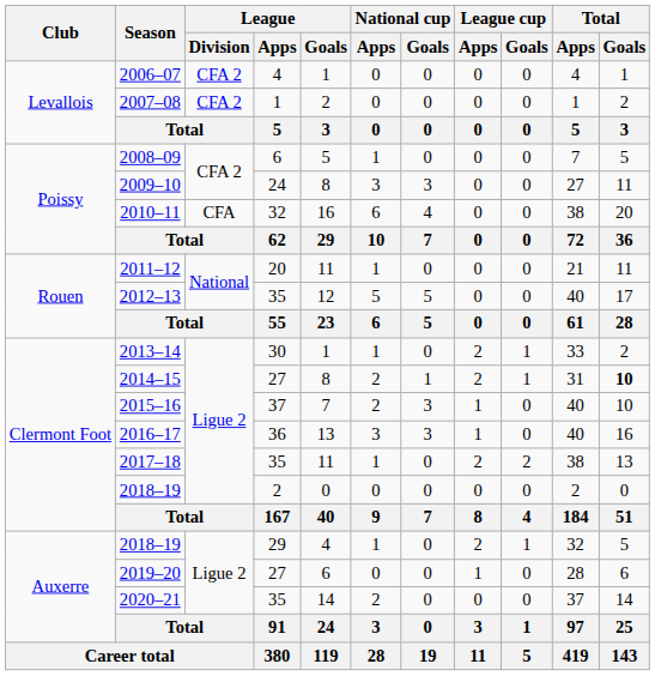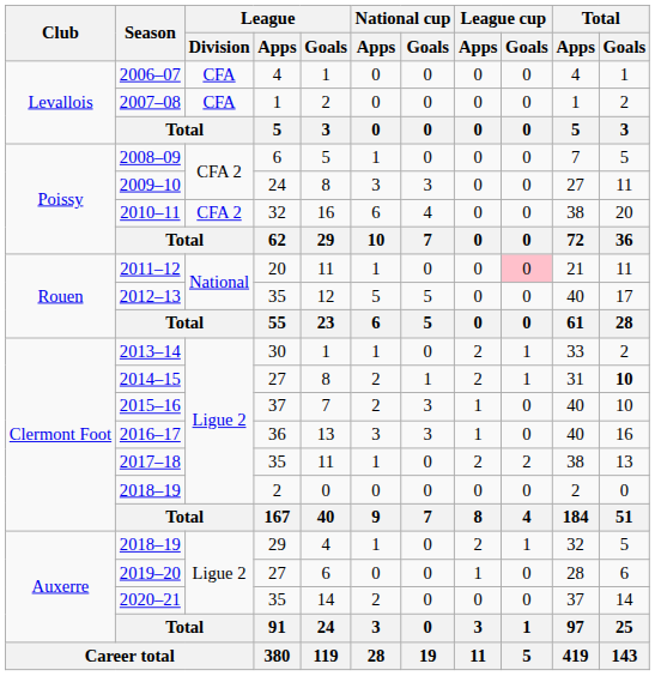 <table class="wikitable" style="text-align:center">
 <tr>
 <th rowspan="2">Club</th>
 <th rowspan="2">Season</th>
 <th colspan="3">League</th>
 <th colspan="2">National cup</th>
 <th colspan="2">League cup</th>
 <th colspan="2">Total</th>
 </tr>
 <tr>
 <th>Division</th>
 <th>Apps</th>
 <th>Goals</th>
 <th>Apps</th>
 <th>Goals</th>
 <th>Apps</th>
 <th>Goals</th>
 <th>Apps</th>
 <th>Goals</th>
 </tr>
 <tr>
 <td rowspan="3"><a href='#'>Levallois</a></td>
 <td><a href='#'>2006–07</a></td>
-<td><a href='#'>CFA 2</a></td>
+<td><a href='#'>CFA</a></td>
 <td>4</td>
 <td>1</td>
 <td>0</td>
 <td>0</td>
 <td>0</td>
 <td>0</td>
 <td>4</td>
 <td>1</td>
 </tr>
 <tr>
 <td><a href='#'>2007–08</a></td>
-<td><a href='#'>CFA 2</a></td>
+<td><a href='#'>CFA</a></td>
 <td>1</td>
 <td>2</td>
 <td>0</td>
 <td>0</td>
 <td>0</td>
 <td>0</td>
 <td>1</td>
 <td>2</td>
 </tr>
 <tr>
 <th colspan="2">Total</th>
 <th>5</th>
 <th>3</th>
 <th>0</th>
 <th>0</th>
 <th>0</th>
 <th>0</th>
 <th>5</th>
 <th>3</th>
 </tr>
 <tr>
 <td rowspan="4"><a href='#'>Poissy</a></td>
 <td><a href='#'>2008–09</a></td>
 <td rowspan="2">CFA 2</td>
 <td>6</td>
 <td>5</td>
 <td>1</td>
 <td>0</td>
 <td>0</td>
 <td>0</td>
 <td>7</td>
 <td>5</td>
 </tr>
 <tr>
 <td><a href='#'>2009–10</a></td>
 <td>24</td>
 <td>8</td>
 <td>3</td>
 <td>3</td>
 <td>0</td>
 <td>0</td>
 <td>27</td>
 <td>11</td>
 </tr>
 <tr>
 <td><a href='#'>2010–11</a></td>
-<td>CFA</td>
+<td><a href='#'>CFA 2</a></td>
 <td>32</td>
 <td>16</td>
 <td>6</td>
 <td>4</td>
 <td>0</td>
 <td>0</td>
 <td>38</td>
 <td>20</td>
 </tr>
 <tr>
 <th colspan="2">Total</th>
 <th>62</th>
 <th>29</th>
 <th>10</th>
 <th>7</th>
 <th>0</th>
 <th>0</th>
 <th>72</th>
 <th>36</th>
 </tr>
 <tr>
 <td rowspan="3"><a href='#'>Rouen</a></td>
 <td><a href='#'>2011–12</a></td>
 <td rowspan="2"><a href='#'>National</a></td>
 <td>20</td>
 <td>11</td>
 <td>1</td>
 <td>0</td>
 <td>0</td>
-<td>0</td>
+<td style="background: pink;">0</td>
 <td>21</td>
 <td>11</td>
 </tr>
 <tr>
 <td><a href='#'>2012–13</a></td>
 <td>35</td>
 <td>12</td>
 <td>5</td>
 <td>5</td>
 <td>0</td>
 <td>0</td>
 <td>40</td>
 <td>17</td>
 </tr>
 <tr>
 <th colspan="2">Total</th>
 <th>55</th>
 <th>23</th>
 <th>6</th>
 <th>5</th>
 <th>0</th>
 <th>0</th>
 <th>61</th>
 <th>28</th>
 </tr>
 <tr>
 <td rowspan="7"><a href='#'>Clermont Foot</a></td>
 <td><a href='#'>2013–14</a></td>
 <td rowspan="6"><a href='#'>Ligue 2</a></td>
 <td>30</td>
 <td>1</td>
 <td>1</td>
 <td>0</td>
 <td>2</td>
 <td>1</td>
 <td>33</td>
 <td>2</td>
 </tr>
 <tr>
 <td><a href='#'>2014–15</a></td>
 <td>27</td>
 <td>8</td>
 <td>2</td>
 <td>1</td>
 <td>2</td>
 <td>1</td>
 <td>31</td>
 <td><strong>10</strong></td>
 </tr>
 <tr>
 <td><a href='#'>2015–16</a></td>
 <td>37</td>
 <td>7</td>
 <td>2</td>
 <td>3</td>
 <td>1</td>
 <td>0</td>
 <td>40</td>
 <td>10</td>
 </tr>
 <tr>
 <td><a href='#'>2016–17</a></td>
 <td>36</td>
 <td>13</td>
 <td>3</td>
 <td>3</td>
 <td>1</td>
 <td>0</td>
 <td>40</td>
 <td>16</td>
 </tr>
 <tr>
 <td><a href='#'>2017–18</a></td>
 <td>35</td>
 <td>11</td>
 <td>1</td>
 <td>0</td>
 <td>2</td>
 <td>2</td>
 <td>38</td>
 <td>13</td>
 </tr>
 <tr>
 <td><a href='#'>2018–19</a></td>
 <td>2</td>
 <td>0</td>
 <td>0</td>
 <td>0</td>
 <td>0</td>
 <td>0</td>
 <td>2</td>
 <td>0</td>
 </tr>
 <tr>
 <th colspan="2">Total</th>
 <th>167</th>
 <th>40</th>
 <th>9</th>
 <th>7</th>
 <th>8</th>
 <th>4</th>
 <th>184</th>
 <th>51</th>
 </tr>
 <tr>
 <td rowspan="4"><a href='#'>Auxerre</a></td>
 <td><a href='#'>2018–19</a></td>
 <td rowspan="3">Ligue 2</td>
 <td>29</td>
 <td>4</td>
 <td>1</td>
 <td>0</td>
 <td>2</td>
 <td>1</td>
 <td>32</td>
 <td>5</td>
 </tr>
 <tr>
 <td><a href='#'>2019–20</a></td>
 <td>27</td>
 <td>6</td>
 <td>0</td>
 <td>0</td>
 <td>1</td>
 <td>0</td>
 <td>28</td>
 <td>6</td>
 </tr>
 <tr>
 <td><a href='#'>2020–21</a></td>
 <td>35</td>
 <td>14</td>
 <td>2</td>
 <td>0</td>
 <td>0</td>
 <td>0</td>
 <td>37</td>
 <td>14</td>
 </tr>
 <tr>
 <th colspan="2">Total</th>
 <th>91</th>
 <th>24</th>
 <th>3</th>
 <th>0</th>
 <th>3</th>
 <th>1</th>
 <th>97</th>
 <th>25</th>
 </tr>
 <tr>
 <th colspan="3">Career total</th>
 <th>380</th>
 <th>119</th>
 <th>28</th>
 <th>19</th>
 <th>11</th>
 <th>5</th>
 <th>419</th>
 <th>143</th>
 </tr>
 </table>
